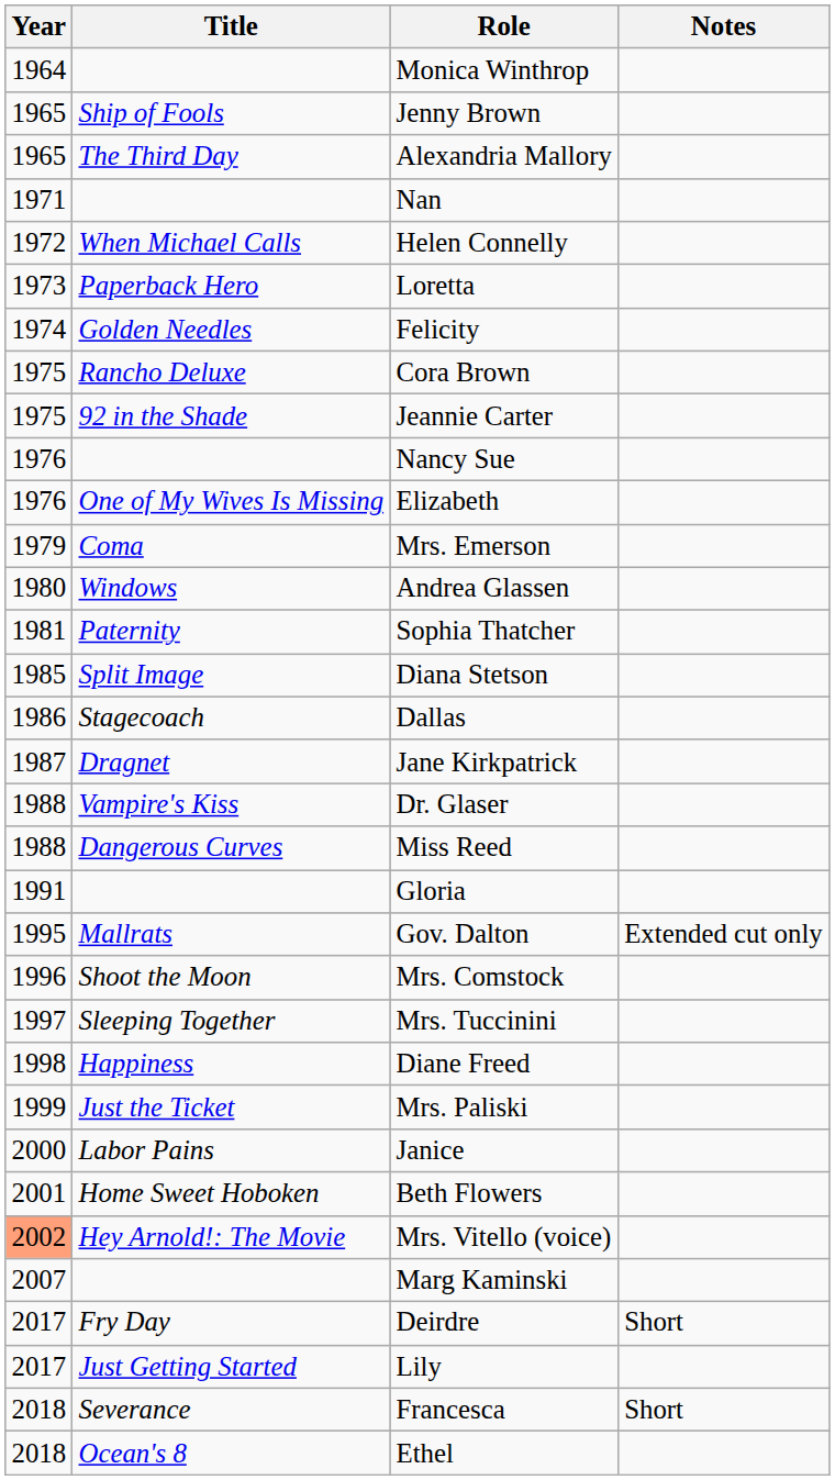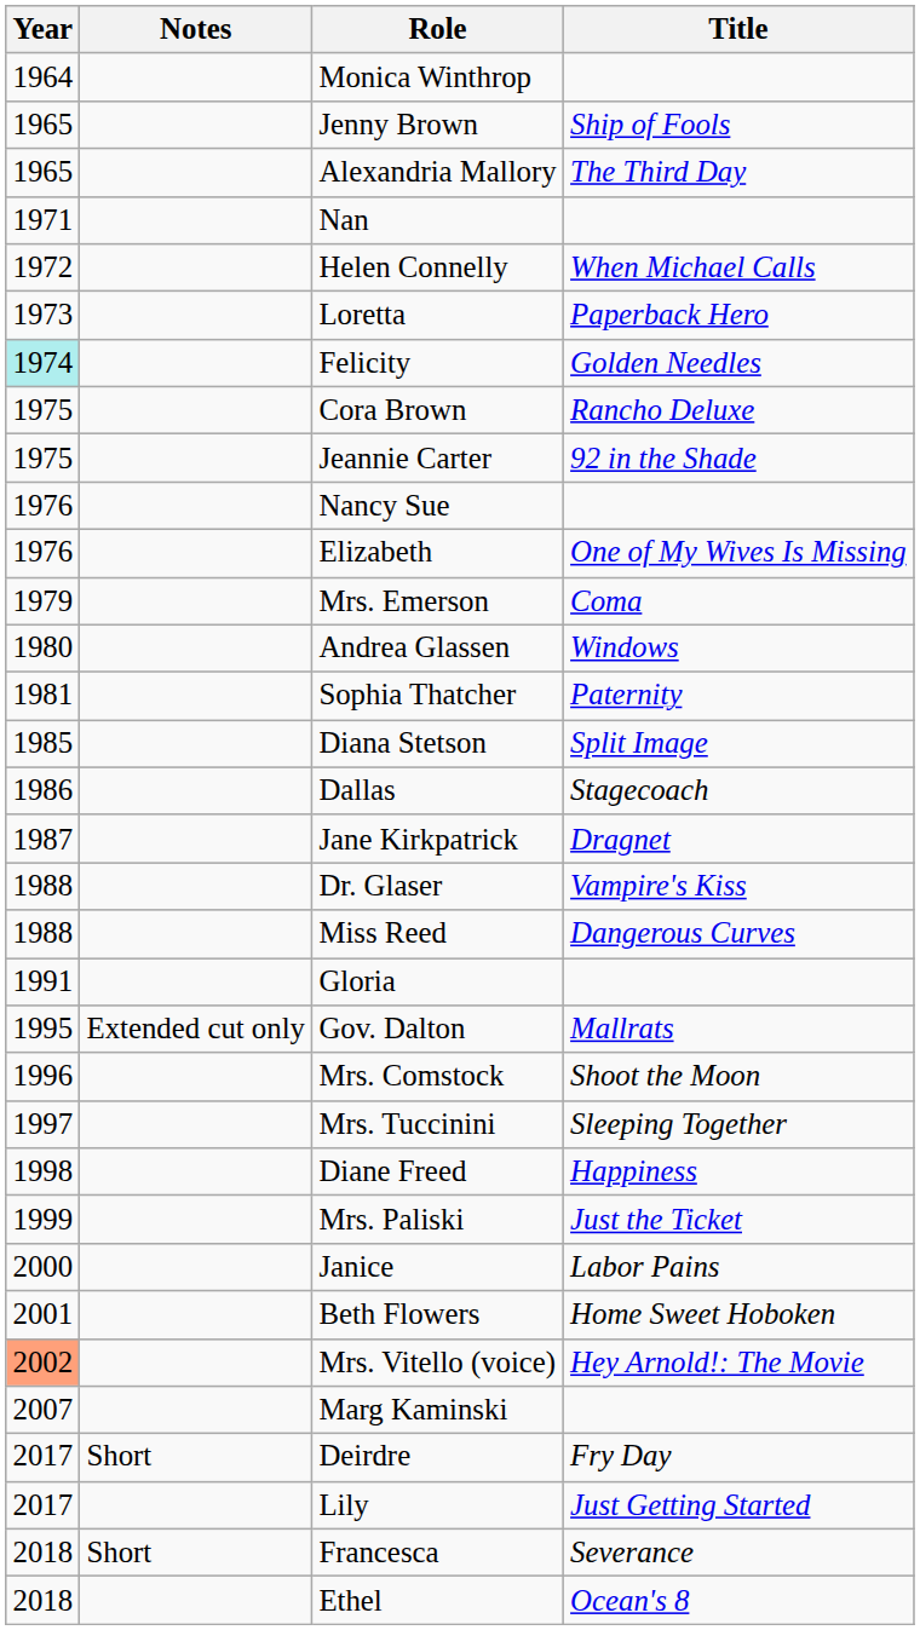 <table class="wikitable sortable">
 <tr>
 <th>Year</th>
+<th class="unsortable">Notes</th>
+<th>Role</th>
 <th>Title</th>
-<th>Role</th>
-<th class="unsortable">Notes</th>
 </tr>
 <tr>
 <td>1964</td>
+<td></td>
+<td>Monica Winthrop</td>
 <td><em></em></td>
-<td>Monica Winthrop</td>
-<td></td>
 </tr>
 <tr>
 <td>1965</td>
+<td></td>
+<td>Jenny Brown</td>
 <td><em><a href='#'>Ship of Fools</a></em></td>
-<td>Jenny Brown</td>
-<td></td>
 </tr>
 <tr>
 <td>1965</td>
+<td></td>
+<td>Alexandria Mallory</td>
 <td><em><a href='#'>The Third Day</a></em></td>
-<td>Alexandria Mallory</td>
-<td></td>
 </tr>
 <tr>
 <td>1971</td>
+<td></td>
+<td>Nan</td>
 <td><em></em></td>
-<td>Nan</td>
-<td></td>
 </tr>
 <tr>
 <td>1972</td>
+<td></td>
+<td>Helen Connelly</td>
 <td><em><a href='#'>When Michael Calls</a></em></td>
-<td>Helen Connelly</td>
-<td></td>
 </tr>
 <tr>
 <td>1973</td>
+<td></td>
+<td>Loretta</td>
 <td><em><a href='#'>Paperback Hero</a></em></td>
-<td>Loretta</td>
-<td></td>
 </tr>
 <tr>
-<td>1974</td>
+<td style="background: paleturquoise;">1974</td>
+<td></td>
+<td>Felicity</td>
 <td><em><a href='#'>Golden Needles</a></em></td>
-<td>Felicity</td>
-<td></td>
 </tr>
 <tr>
 <td>1975</td>
+<td></td>
+<td>Cora Brown</td>
 <td><em><a href='#'>Rancho Deluxe</a></em></td>
-<td>Cora Brown</td>
-<td></td>
 </tr>
 <tr>
 <td>1975</td>
+<td></td>
+<td>Jeannie Carter</td>
 <td><em><a href='#'>92 in the Shade</a></em></td>
-<td>Jeannie Carter</td>
-<td></td>
 </tr>
 <tr>
 <td>1976</td>
+<td></td>
+<td>Nancy Sue</td>
 <td><em></em></td>
-<td>Nancy Sue</td>
-<td></td>
 </tr>
 <tr>
 <td>1976</td>
+<td></td>
+<td>Elizabeth</td>
 <td><em><a href='#'>One of My Wives Is Missing</a></em></td>
-<td>Elizabeth</td>
-<td></td>
 </tr>
 <tr>
 <td>1979</td>
+<td></td>
+<td>Mrs. Emerson</td>
 <td><em><a href='#'>Coma</a></em></td>
-<td>Mrs. Emerson</td>
-<td></td>
 </tr>
 <tr>
 <td>1980</td>
+<td></td>
+<td>Andrea Glassen</td>
 <td><em><a href='#'>Windows</a></em></td>
-<td>Andrea Glassen</td>
-<td></td>
 </tr>
 <tr>
 <td>1981</td>
+<td></td>
+<td>Sophia Thatcher</td>
 <td><em><a href='#'>Paternity</a></em></td>
-<td>Sophia Thatcher</td>
-<td></td>
 </tr>
 <tr>
 <td>1985</td>
+<td></td>
+<td>Diana Stetson</td>
 <td><em><a href='#'>Split Image</a></em></td>
-<td>Diana Stetson</td>
-<td></td>
 </tr>
 <tr>
 <td>1986</td>
+<td></td>
+<td>Dallas</td>
 <td><em>Stagecoach</em></td>
-<td>Dallas</td>
-<td></td>
 </tr>
 <tr>
 <td>1987</td>
+<td></td>
+<td>Jane Kirkpatrick</td>
 <td><em><a href='#'>Dragnet</a></em></td>
-<td>Jane Kirkpatrick</td>
-<td></td>
 </tr>
 <tr>
 <td>1988</td>
+<td></td>
+<td>Dr. Glaser</td>
 <td><em><a href='#'>Vampire's Kiss</a></em></td>
-<td>Dr. Glaser</td>
-<td></td>
 </tr>
 <tr>
 <td>1988</td>
+<td></td>
+<td>Miss Reed</td>
 <td><em><a href='#'>Dangerous Curves</a></em></td>
-<td>Miss Reed</td>
-<td></td>
 </tr>
 <tr>
 <td>1991</td>
+<td></td>
+<td>Gloria</td>
 <td><em></em></td>
-<td>Gloria</td>
-<td></td>
 </tr>
 <tr>
 <td>1995</td>
+<td>Extended cut only</td>
+<td>Gov. Dalton</td>
 <td><em><a href='#'>Mallrats</a></em></td>
-<td>Gov. Dalton</td>
-<td>Extended cut only</td>
 </tr>
 <tr>
 <td>1996</td>
+<td></td>
+<td>Mrs. Comstock</td>
 <td><em>Shoot the Moon</em></td>
-<td>Mrs. Comstock</td>
-<td></td>
 </tr>
 <tr>
 <td>1997</td>
+<td></td>
+<td>Mrs. Tuccinini</td>
 <td><em>Sleeping Together</em></td>
-<td>Mrs. Tuccinini</td>
-<td></td>
 </tr>
 <tr>
 <td>1998</td>
+<td></td>
+<td>Diane Freed</td>
 <td><em><a href='#'>Happiness</a></em></td>
-<td>Diane Freed</td>
-<td></td>
 </tr>
 <tr>
 <td>1999</td>
+<td></td>
+<td>Mrs. Paliski</td>
 <td><em><a href='#'>Just the Ticket</a></em></td>
-<td>Mrs. Paliski</td>
-<td></td>
 </tr>
 <tr>
 <td>2000</td>
+<td></td>
+<td>Janice</td>
 <td><em>Labor Pains</em></td>
-<td>Janice</td>
-<td></td>
 </tr>
 <tr>
 <td>2001</td>
+<td></td>
+<td>Beth Flowers</td>
 <td><em>Home Sweet Hoboken</em></td>
-<td>Beth Flowers</td>
-<td></td>
 </tr>
 <tr>
 <td style="background: lightsalmon;">2002</td>
+<td></td>
+<td>Mrs. Vitello (voice)</td>
 <td><em><a href='#'>Hey Arnold!: The Movie</a></em></td>
-<td>Mrs. Vitello (voice)</td>
-<td></td>
 </tr>
 <tr>
 <td>2007</td>
+<td></td>
+<td>Marg Kaminski</td>
 <td><em></em></td>
-<td>Marg Kaminski</td>
-<td></td>
 </tr>
 <tr>
 <td>2017</td>
+<td>Short</td>
+<td>Deirdre</td>
 <td><em>Fry Day</em></td>
-<td>Deirdre</td>
-<td>Short</td>
 </tr>
 <tr>
 <td>2017</td>
+<td></td>
+<td>Lily</td>
 <td><em><a href='#'>Just Getting Started</a></em></td>
-<td>Lily</td>
-<td></td>
 </tr>
 <tr>
 <td>2018</td>
+<td>Short</td>
+<td>Francesca</td>
 <td><em>Severance</em></td>
-<td>Francesca</td>
-<td>Short</td>
 </tr>
 <tr>
 <td>2018</td>
+<td></td>
+<td>Ethel</td>
 <td><em><a href='#'>Ocean's 8</a></em></td>
-<td>Ethel</td>
-<td></td>
 </tr>
 </table>
